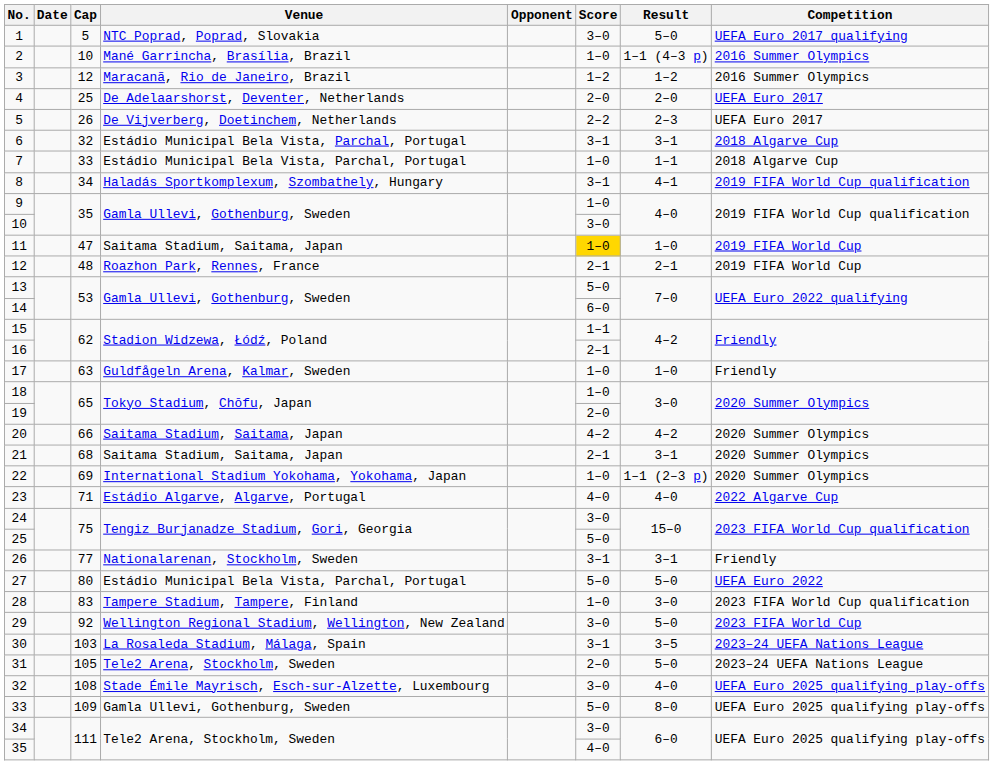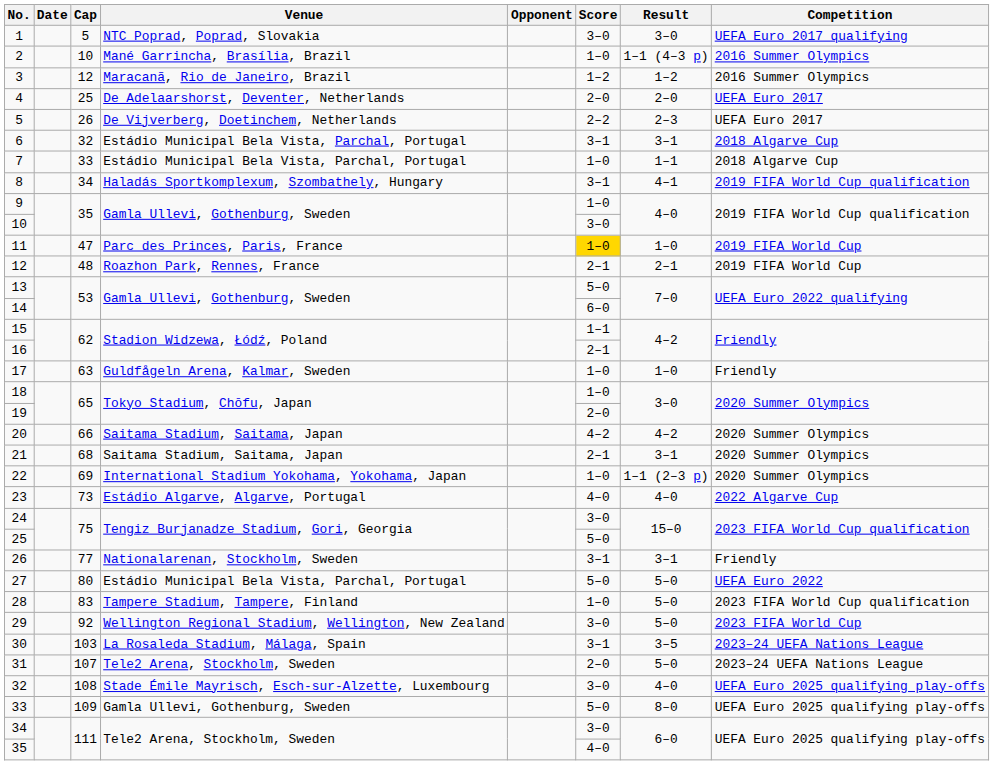 <table class="wikitable sortable">
 <tr>
 <th scope="col">No.</th>
 <th scope="col" data-sort-type="date">Date</th>
 <th scope="col">Cap</th>
 <th scope="col">Venue</th>
 <th scope="col">Opponent</th>
 <th scope="col" class="unsortable">Score</th>
 <th scope="col" class="unsortable">Result</th>
 <th scope="col">Competition</th>
 </tr>
 <tr>
 <td align="center">1</td>
 <td></td>
 <td align="center">5</td>
 <td><a href='#'>NTC Poprad</a>, <a href='#'>Poprad</a>, Slovakia</td>
 <td></td>
 <td align="center">3–0</td>
-<td align="center">5–0</td>
+<td align="center">3–0</td>
 <td><a href='#'>UEFA Euro 2017 qualifying</a></td>
 </tr>
 <tr>
 <td align="center">2</td>
 <td></td>
 <td align="center">10</td>
 <td><a href='#'>Mané Garrincha</a>, <a href='#'>Brasília</a>, Brazil</td>
 <td></td>
 <td align="center">1–0</td>
 <td align="center">1–1 (4–3 <a href='#'>p</a>)</td>
 <td><a href='#'>2016 Summer Olympics</a></td>
 </tr>
 <tr>
 <td align="center">3</td>
 <td></td>
 <td align="center">12</td>
 <td><a href='#'>Maracanã</a>, <a href='#'>Rio de Janeiro</a>, Brazil</td>
 <td></td>
 <td align="center">1–2</td>
 <td align="center">1–2</td>
 <td>2016 Summer Olympics</td>
 </tr>
 <tr>
 <td align="center">4</td>
 <td></td>
 <td align="center">25</td>
 <td><a href='#'>De Adelaarshorst</a>, <a href='#'>Deventer</a>, Netherlands</td>
 <td></td>
 <td align="center">2–0</td>
 <td align="center">2–0</td>
 <td><a href='#'>UEFA Euro 2017</a></td>
 </tr>
 <tr>
 <td align="center">5</td>
 <td></td>
 <td align="center">26</td>
 <td><a href='#'>De Vijverberg</a>, <a href='#'>Doetinchem</a>, Netherlands</td>
 <td></td>
 <td align="center">2–2</td>
 <td align="center">2–3</td>
 <td>UEFA Euro 2017</td>
 </tr>
 <tr>
 <td align="center">6</td>
 <td></td>
 <td align="center">32</td>
 <td>Estádio Municipal Bela Vista, <a href='#'>Parchal</a>, Portugal</td>
 <td></td>
 <td align="center">3–1</td>
 <td align="center">3–1</td>
 <td><a href='#'>2018 Algarve Cup</a></td>
 </tr>
 <tr>
 <td align="center">7</td>
 <td></td>
 <td align="center">33</td>
 <td>Estádio Municipal Bela Vista, Parchal, Portugal</td>
 <td></td>
 <td align="center">1–0</td>
 <td align="center">1–1</td>
 <td>2018 Algarve Cup</td>
 </tr>
 <tr>
 <td align="center">8</td>
 <td></td>
 <td align="center">34</td>
 <td><a href='#'>Haladás Sportkomplexum</a>, <a href='#'>Szombathely</a>, Hungary</td>
 <td></td>
 <td align="center">3–1</td>
 <td align="center">4–1</td>
 <td><a href='#'>2019 FIFA World Cup qualification</a></td>
 </tr>
 <tr>
 <td align="center">9</td>
 <td rowspan="2"></td>
 <td align="center" rowspan="2">35</td>
 <td rowspan="2"><a href='#'>Gamla Ullevi</a>, <a href='#'>Gothenburg</a>, Sweden</td>
 <td rowspan="2"></td>
 <td align="center">1–0</td>
 <td align="center" rowspan="2">4–0</td>
 <td rowspan="2">2019 FIFA World Cup qualification</td>
 </tr>
 <tr>
 <td align="center">10</td>
 <td align="center">3–0</td>
 </tr>
 <tr>
 <td align="center">11</td>
 <td></td>
 <td align="center">47</td>
-<td>Saitama Stadium, Saitama, Japan</td>
+<td><a href='#'>Parc des Princes</a>, <a href='#'>Paris</a>, France</td>
 <td></td>
 <td align="center" style="background: gold;">1–0</td>
 <td align="center">1–0</td>
 <td><a href='#'>2019 FIFA World Cup</a></td>
 </tr>
 <tr>
 <td align="center">12</td>
 <td></td>
 <td align="center">48</td>
 <td><a href='#'>Roazhon Park</a>, <a href='#'>Rennes</a>, France</td>
 <td></td>
 <td align="center">2–1</td>
 <td align="center">2–1</td>
 <td>2019 FIFA World Cup</td>
 </tr>
 <tr>
 <td align="center">13</td>
 <td rowspan="2"></td>
 <td align="center" rowspan="2">53</td>
 <td rowspan="2"><a href='#'>Gamla Ullevi</a>, <a href='#'>Gothenburg</a>, Sweden</td>
 <td rowspan="2"></td>
 <td align="center">5–0</td>
 <td align="center" rowspan="2">7–0</td>
 <td rowspan="2"><a href='#'>UEFA Euro 2022 qualifying</a></td>
 </tr>
 <tr>
 <td align="center">14</td>
 <td align="center">6–0</td>
 </tr>
 <tr>
 <td align="center">15</td>
 <td rowspan="2"></td>
 <td align="center" rowspan="2">62</td>
 <td rowspan="2"><a href='#'>Stadion Widzewa</a>, <a href='#'>Łódź</a>, Poland</td>
 <td rowspan="2"></td>
 <td align="center">1–1</td>
 <td align="center" rowspan="2">4–2</td>
 <td rowspan="2"><a href='#'>Friendly</a></td>
 </tr>
 <tr>
 <td align="center">16</td>
 <td align="center">2–1</td>
 </tr>
 <tr>
 <td align="center">17</td>
 <td></td>
 <td align="center">63</td>
 <td><a href='#'>Guldfågeln Arena</a>, <a href='#'>Kalmar</a>, Sweden</td>
 <td></td>
 <td align="center">1–0</td>
 <td align="center">1–0</td>
 <td>Friendly</td>
 </tr>
 <tr>
 <td align="center">18</td>
 <td rowspan="2"></td>
 <td align="center" rowspan="2">65</td>
 <td rowspan="2"><a href='#'>Tokyo Stadium</a>, <a href='#'>Chōfu</a>, Japan</td>
 <td rowspan="2"></td>
 <td align="center">1–0</td>
 <td align="center" rowspan="2">3–0</td>
 <td rowspan="2"><a href='#'>2020 Summer Olympics</a></td>
 </tr>
 <tr>
 <td align="center">19</td>
 <td align="center">2–0</td>
 </tr>
 <tr>
 <td align="center">20</td>
 <td></td>
 <td align="center">66</td>
 <td><a href='#'>Saitama Stadium</a>, <a href='#'>Saitama</a>, Japan</td>
 <td></td>
 <td align="center">4–2</td>
 <td align="center">4–2</td>
 <td>2020 Summer Olympics</td>
 </tr>
 <tr>
 <td align="center">21</td>
 <td></td>
 <td align="center">68</td>
 <td>Saitama Stadium, Saitama, Japan</td>
 <td></td>
 <td align="center">2–1</td>
 <td align="center">3–1</td>
 <td>2020 Summer Olympics</td>
 </tr>
 <tr>
 <td align="center">22</td>
 <td></td>
 <td align="center">69</td>
 <td><a href='#'>International Stadium Yokohama</a>, <a href='#'>Yokohama</a>, Japan</td>
 <td></td>
 <td align="center">1–0</td>
 <td align="center">1–1 (2–3 <a href='#'>p</a>)</td>
 <td>2020 Summer Olympics</td>
 </tr>
 <tr>
 <td align="center">23</td>
 <td></td>
-<td align="center">71</td>
+<td align="center">73</td>
 <td><a href='#'>Estádio Algarve</a>, <a href='#'>Algarve</a>, Portugal</td>
 <td></td>
 <td align="center">4–0</td>
 <td align="center">4–0</td>
 <td><a href='#'>2022 Algarve Cup</a></td>
 </tr>
 <tr>
 <td align="center">24</td>
 <td rowspan="2"></td>
 <td align="center" rowspan="2">75</td>
 <td rowspan="2"><a href='#'>Tengiz Burjanadze Stadium</a>, <a href='#'>Gori</a>, Georgia</td>
 <td rowspan="2"></td>
 <td align="center">3–0</td>
 <td align="center" rowspan="2">15–0</td>
 <td rowspan="2"><a href='#'>2023 FIFA World Cup qualification</a></td>
 </tr>
 <tr>
 <td align="center">25</td>
 <td align="center">5–0</td>
 </tr>
 <tr>
 <td align="center">26</td>
 <td></td>
 <td align="center">77</td>
 <td><a href='#'>Nationalarenan</a>, <a href='#'>Stockholm</a>, Sweden</td>
 <td></td>
 <td align="center">3–1</td>
 <td align="center">3–1</td>
 <td>Friendly</td>
 </tr>
 <tr>
 <td align="center">27</td>
 <td></td>
 <td align="center">80</td>
 <td>Estádio Municipal Bela Vista, Parchal, Portugal</td>
 <td></td>
 <td align="center">5–0</td>
 <td align="center">5–0</td>
 <td><a href='#'>UEFA Euro 2022</a></td>
 </tr>
 <tr>
 <td align="center">28</td>
 <td></td>
 <td align="center">83</td>
 <td><a href='#'>Tampere Stadium</a>, <a href='#'>Tampere</a>, Finland</td>
 <td></td>
 <td align="center">1–0</td>
-<td align="center">3–0</td>
+<td align="center">5–0</td>
 <td>2023 FIFA World Cup qualification</td>
 </tr>
 <tr>
 <td align="center">29</td>
 <td></td>
 <td align="center">92</td>
 <td><a href='#'>Wellington Regional Stadium</a>, <a href='#'>Wellington</a>, New Zealand</td>
 <td></td>
 <td align="center">3–0</td>
 <td align="center">5–0</td>
 <td><a href='#'>2023 FIFA World Cup</a></td>
 </tr>
 <tr>
 <td align="center">30</td>
 <td></td>
 <td align="center">103</td>
 <td><a href='#'>La Rosaleda Stadium</a>, <a href='#'>Málaga</a>, Spain</td>
 <td></td>
 <td align="center">3–1</td>
 <td align="center">3–5</td>
 <td><a href='#'>2023–24 UEFA Nations League</a></td>
 </tr>
 <tr>
 <td align="center">31</td>
 <td></td>
-<td align="center">105</td>
+<td align="center">107</td>
 <td><a href='#'>Tele2 Arena</a>, <a href='#'>Stockholm</a>, Sweden</td>
 <td></td>
 <td align="center">2–0</td>
 <td align="center">5–0</td>
 <td>2023–24 UEFA Nations League</td>
 </tr>
 <tr>
 <td align="center">32</td>
 <td></td>
 <td align="center">108</td>
 <td><a href='#'>Stade Émile Mayrisch</a>, <a href='#'>Esch-sur-Alzette</a>, Luxembourg</td>
 <td></td>
 <td align="center">3–0</td>
 <td align="center">4–0</td>
 <td><a href='#'>UEFA Euro 2025 qualifying play-offs</a></td>
 </tr>
 <tr>
 <td align="center">33</td>
 <td></td>
 <td align="center">109</td>
 <td>Gamla Ullevi, Gothenburg, Sweden</td>
 <td></td>
 <td align="center">5–0</td>
 <td align="center">8–0</td>
 <td>UEFA Euro 2025 qualifying play-offs</td>
 </tr>
 <tr>
 <td align="center">34</td>
 <td rowspan="2"></td>
 <td align="center" rowspan="2">111</td>
 <td rowspan="2">Tele2 Arena, Stockholm, Sweden</td>
 <td rowspan="2"></td>
 <td align="center">3–0</td>
 <td align="center" rowspan="2">6–0</td>
 <td rowspan="2">UEFA Euro 2025 qualifying play-offs</td>
 </tr>
 <tr>
 <td align="center">35</td>
 <td align="center">4–0</td>
 </tr>
 </table>
